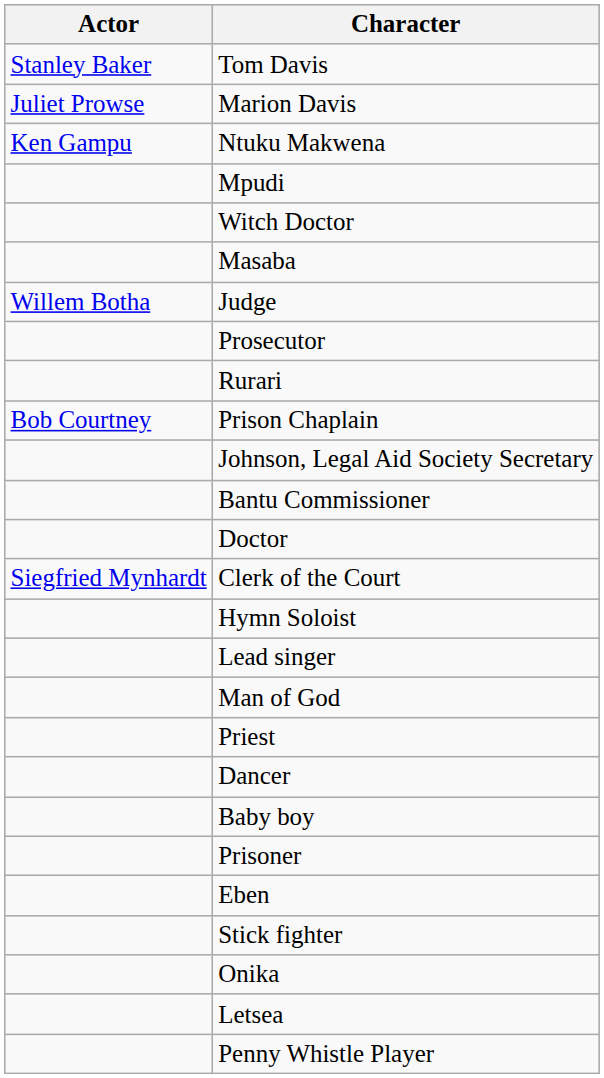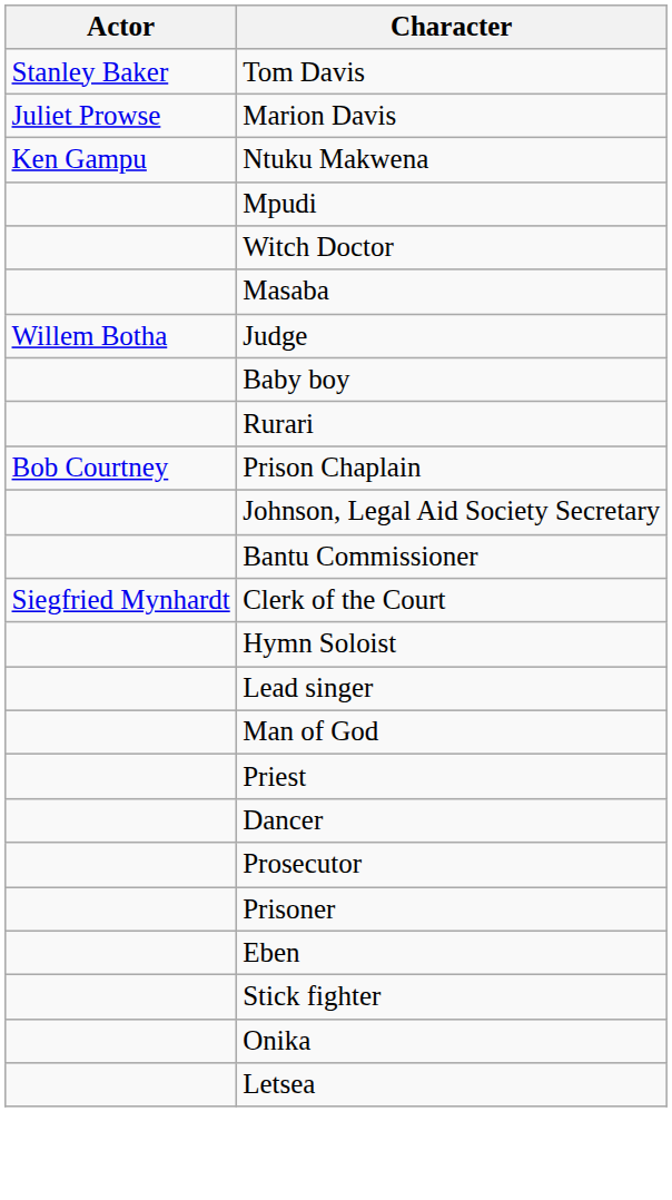 <table class="wikitable">
 <tr>
 <th>Actor</th>
 <th>Character</th>
 </tr>
 <tr>
 <td><a href='#'>Stanley Baker</a></td>
 <td>Tom Davis</td>
 </tr>
 <tr>
 <td><a href='#'>Juliet Prowse</a></td>
 <td>Marion Davis</td>
 </tr>
 <tr>
 <td><a href='#'>Ken Gampu</a></td>
 <td>Ntuku Makwena</td>
 </tr>
 <tr>
 <td></td>
 <td>Mpudi</td>
 </tr>
 <tr>
 <td></td>
 <td>Witch Doctor</td>
 </tr>
 <tr>
 <td></td>
 <td>Masaba</td>
 </tr>
 <tr>
 <td><a href='#'>Willem Botha</a></td>
 <td>Judge</td>
 </tr>
 <tr>
 <td></td>
-<td>Prosecutor</td>
+<td>Baby boy</td>
 </tr>
 <tr>
 <td></td>
 <td>Rurari</td>
 </tr>
 <tr>
 <td><a href='#'>Bob Courtney</a></td>
 <td>Prison Chaplain</td>
 </tr>
 <tr>
 <td></td>
 <td>Johnson, Legal Aid Society Secretary</td>
 </tr>
 <tr>
 <td></td>
 <td>Bantu Commissioner</td>
-</tr>
-<tr>
-<td></td>
-<td>Doctor</td>
 </tr>
 <tr>
 <td><a href='#'>Siegfried Mynhardt</a></td>
 <td>Clerk of the Court</td>
 </tr>
 <tr>
 <td></td>
 <td>Hymn Soloist</td>
 </tr>
 <tr>
 <td></td>
 <td>Lead singer</td>
 </tr>
 <tr>
 <td></td>
 <td>Man of God</td>
 </tr>
 <tr>
 <td></td>
 <td>Priest</td>
 </tr>
 <tr>
 <td></td>
 <td>Dancer</td>
 </tr>
 <tr>
 <td></td>
-<td>Baby boy</td>
+<td>Prosecutor</td>
 </tr>
 <tr>
 <td></td>
 <td>Prisoner</td>
 </tr>
 <tr>
 <td></td>
 <td>Eben</td>
 </tr>
 <tr>
 <td></td>
 <td>Stick fighter</td>
 </tr>
 <tr>
 <td></td>
 <td>Onika</td>
 </tr>
 <tr>
 <td></td>
 <td>Letsea</td>
 </tr>
-<tr>
-<td></td>
-<td>Penny Whistle Player</td>
-</tr>
 </table>
